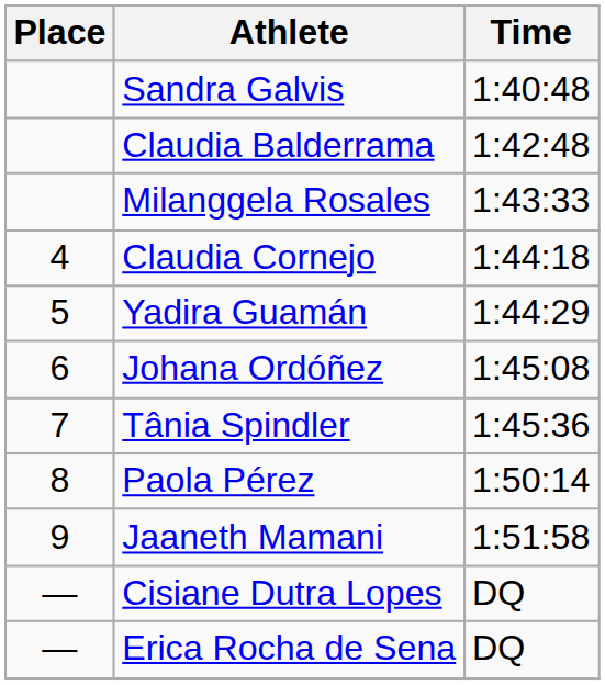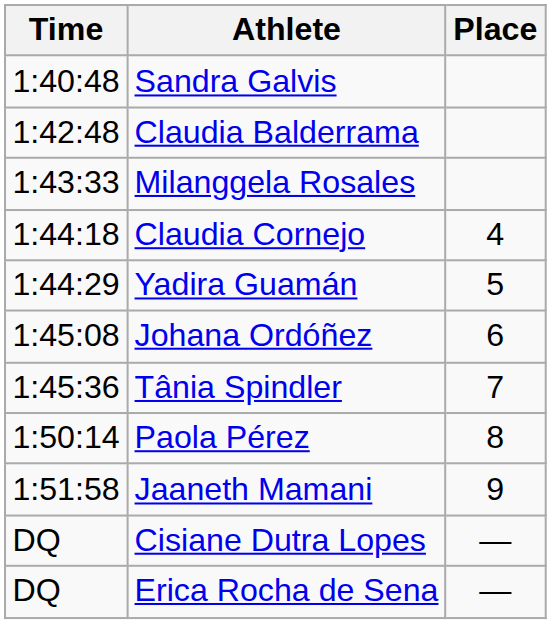 <table class=wikitable>
 <tr>
+<th>Time</th>
+<th>Athlete</th>
 <th>Place</th>
-<th>Athlete</th>
-<th>Time</th>
 </tr>
 <tr>
+<td>1:40:48</td>
+<td><a href='#'>Sandra Galvis</a> </td>
 <td align=center></td>
-<td><a href='#'>Sandra Galvis</a> </td>
-<td>1:40:48</td>
 </tr>
 <tr>
+<td>1:42:48</td>
+<td><a href='#'>Claudia Balderrama</a> </td>
 <td align=center></td>
-<td><a href='#'>Claudia Balderrama</a> </td>
-<td>1:42:48</td>
 </tr>
 <tr>
+<td>1:43:33</td>
+<td><a href='#'>Milanggela Rosales</a> </td>
 <td align=center></td>
-<td><a href='#'>Milanggela Rosales</a> </td>
-<td>1:43:33</td>
 </tr>
 <tr>
+<td>1:44:18</td>
+<td><a href='#'>Claudia Cornejo</a> </td>
 <td align=center>4</td>
-<td><a href='#'>Claudia Cornejo</a> </td>
-<td>1:44:18</td>
 </tr>
 <tr>
+<td>1:44:29</td>
+<td><a href='#'>Yadira Guamán</a> </td>
 <td align=center>5</td>
-<td><a href='#'>Yadira Guamán</a> </td>
-<td>1:44:29</td>
 </tr>
 <tr>
+<td>1:45:08</td>
+<td><a href='#'>Johana Ordóñez</a> </td>
 <td align=center>6</td>
-<td><a href='#'>Johana Ordóñez</a> </td>
-<td>1:45:08</td>
 </tr>
 <tr>
+<td>1:45:36</td>
+<td><a href='#'>Tânia Spindler</a> </td>
 <td align=center>7</td>
-<td><a href='#'>Tânia Spindler</a> </td>
-<td>1:45:36</td>
 </tr>
 <tr>
+<td>1:50:14</td>
+<td><a href='#'>Paola Pérez</a> </td>
 <td align=center>8</td>
-<td><a href='#'>Paola Pérez</a> </td>
-<td>1:50:14</td>
 </tr>
 <tr>
+<td>1:51:58</td>
+<td><a href='#'>Jaaneth Mamani</a> </td>
 <td align=center>9</td>
-<td><a href='#'>Jaaneth Mamani</a> </td>
-<td>1:51:58</td>
 </tr>
 <tr>
+<td>DQ</td>
+<td><a href='#'>Cisiane Dutra Lopes</a> </td>
 <td align=center>—</td>
-<td><a href='#'>Cisiane Dutra Lopes</a> </td>
-<td>DQ</td>
 </tr>
 <tr>
+<td>DQ</td>
+<td><a href='#'>Erica Rocha de Sena</a> </td>
 <td align=center>—</td>
-<td><a href='#'>Erica Rocha de Sena</a> </td>
-<td>DQ</td>
 </tr>
 </table>
